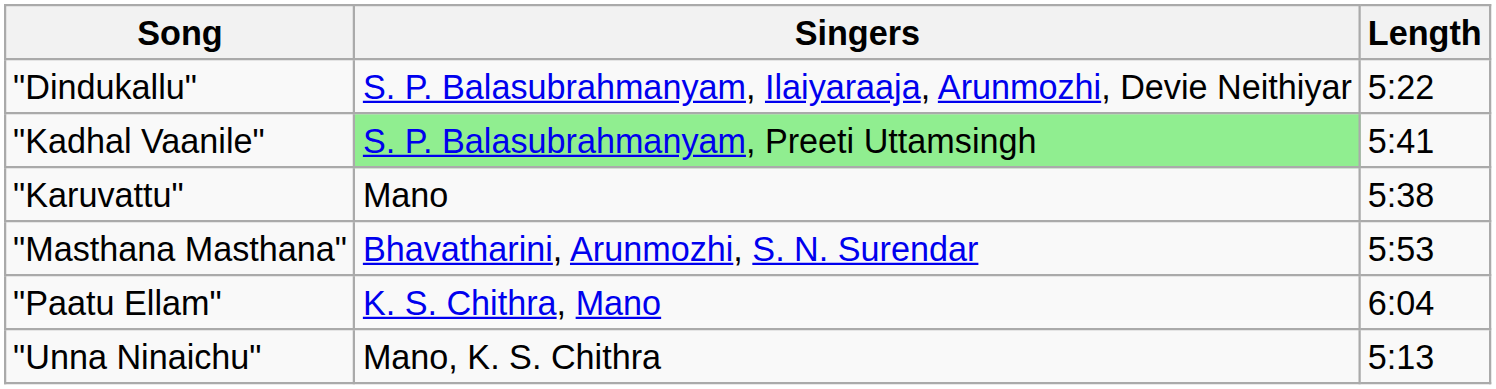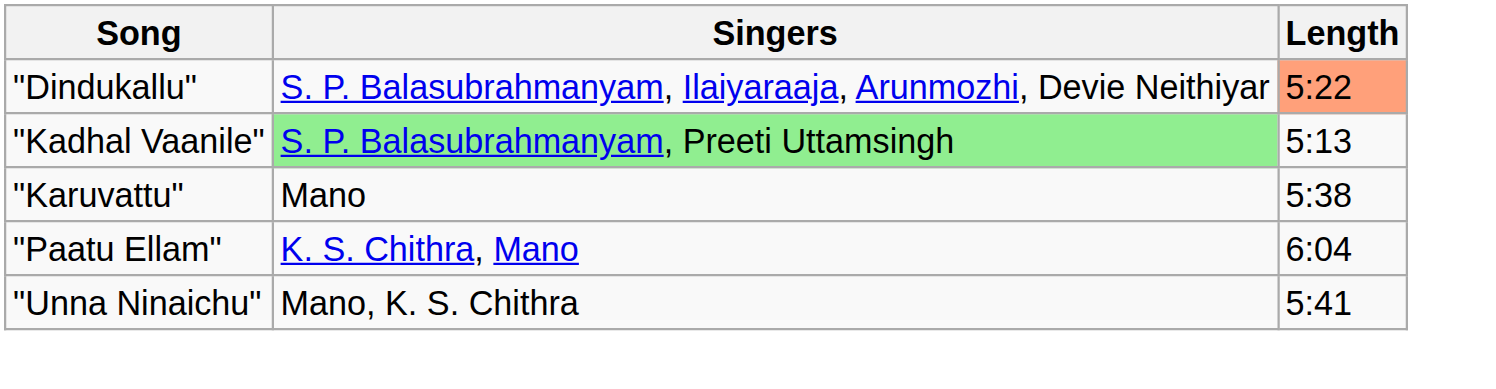 <table class="wikitable" style="font-size:95%;">
 <tr>
 <th>Song</th>
 <th>Singers</th>
 <th>Length</th>
 </tr>
 <tr>
 <td>"Dindukallu"</td>
 <td><a href='#'>S. P. Balasubrahmanyam</a>, <a href='#'>Ilaiyaraaja</a>, <a href='#'>Arunmozhi</a>, Devie Neithiyar</td>
-<td>5:22</td>
+<td style="background: lightsalmon;">5:22</td>
 </tr>
 <tr>
 <td>"Kadhal Vaanile"</td>
 <td style="background: lightgreen;"><a href='#'>S. P. Balasubrahmanyam</a>, Preeti Uttamsingh</td>
-<td>5:41</td>
+<td>5:13</td>
 </tr>
 <tr>
 <td>"Karuvattu"</td>
 <td>Mano</td>
 <td>5:38</td>
-</tr>
-<tr>
-<td>"Masthana Masthana"</td>
-<td><a href='#'>Bhavatharini</a>, <a href='#'>Arunmozhi</a>, <a href='#'>S. N. Surendar</a></td>
-<td>5:53</td>
 </tr>
 <tr>
 <td>"Paatu Ellam"</td>
 <td><a href='#'>K. S. Chithra</a>, <a href='#'>Mano</a></td>
 <td>6:04</td>
 </tr>
 <tr>
 <td>"Unna Ninaichu"</td>
 <td>Mano, K. S. Chithra</td>
-<td>5:13</td>
+<td>5:41</td>
 </tr>
 </table>
